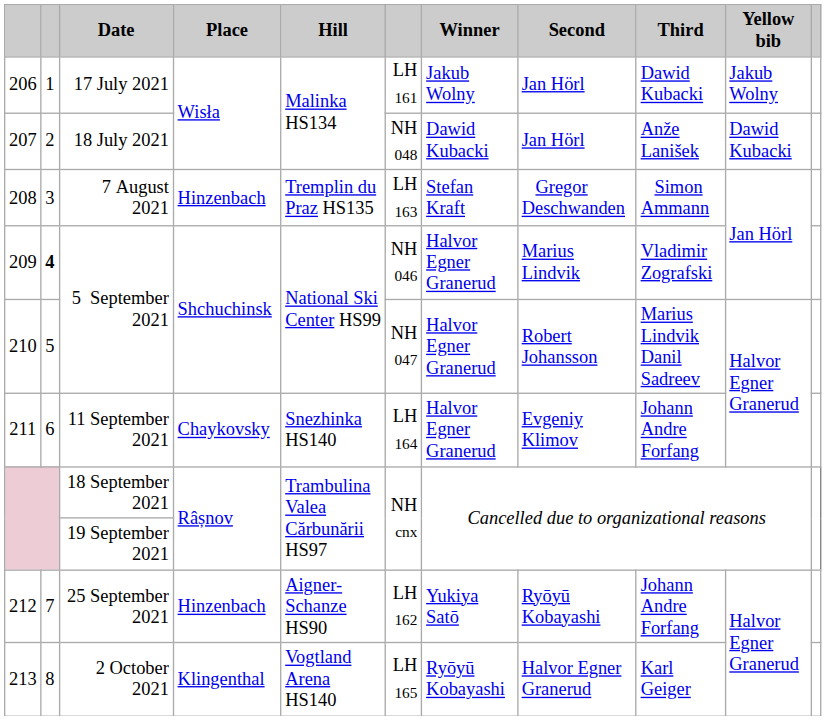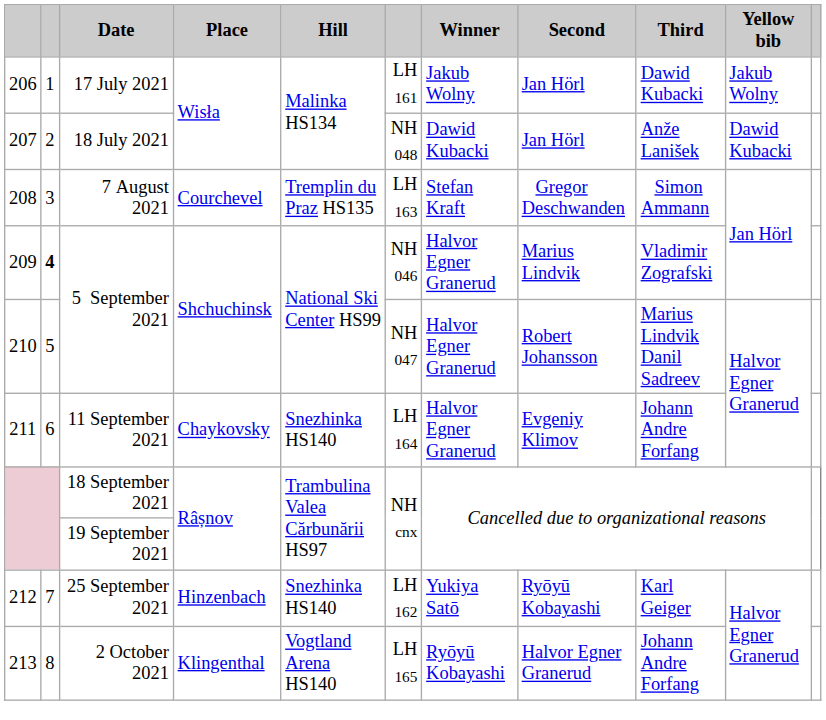 <table class="wikitable plainrowheaders" style="background:#fff; font-size:86%; line-height:16px; border:grey solid 1px; border-collapse:collapse;">
 <tr>
 <th scope="col" style="background:#ccc; width=30 px;"></th>
 <th scope="col" style="background:#ccc; width=45 px;"></th>
 <th scope="col" style="background:#ccc; width:140px;">Date</th>
 <th scope="col" style="background:#ccc; width:150px;">Place</th>
 <th scope="col" style="background:#ccc; width:240px;">Hill</th>
 <th scope="col" style="background:#ccc; width:40px;"></th>
 <th scope="col" style="background:#ccc; width:195px;">Winner</th>
 <th scope="col" style="background:#ccc; width:195px;">Second</th>
 <th scope="col" style="background:#ccc; width:195px;">Third</th>
 <th scope="col" style="background:#ccc; width:195px;">Yellow bib</th>
 <th scope="col" style="background:#ccc; width:10px;"></th>
 </tr>
 <tr>
 <td style="text-align:center">206</td>
 <td style="text-align:center">1</td>
 <td style="text-align:right">17 July 2021</td>
 <td rowspan=2> <a href='#'>Wisła</a></td>
 <td rowspan=2><a href='#'>Malinka</a> HS134</td>
 <td align="right">LH <sub>161</sub></td>
 <td> <a href='#'>Jakub Wolny</a></td>
 <td> <a href='#'>Jan Hörl</a></td>
 <td> <a href='#'>Dawid Kubacki</a></td>
 <td> <a href='#'>Jakub Wolny</a></td>
 <td></td>
 </tr>
 <tr>
 <td style="text-align:center">207</td>
 <td style="text-align:center">2</td>
 <td style="text-align:right">18 July 2021</td>
 <td align="right">NH <sub>048</sub></td>
 <td> <a href='#'>Dawid Kubacki</a></td>
 <td> <a href='#'>Jan Hörl</a></td>
 <td> <a href='#'>Anže Lanišek</a></td>
 <td> <a href='#'>Dawid Kubacki</a></td>
 <td></td>
 </tr>
 <tr>
 <td style="text-align:center">208</td>
 <td style="text-align:center">3</td>
 <td style="text-align:right">7 August 2021</td>
-<td> <a href='#'>Hinzenbach</a></td>
+<td> <a href='#'>Courchevel</a></td>
 <td><a href='#'>Tremplin du Praz</a> HS135</td>
 <td align="right">LH <sub>163</sub></td>
 <td> <a href='#'>Stefan Kraft</a></td>
 <td>   <a href='#'>Gregor Deschwanden</a></td>
 <td>   <a href='#'>Simon Ammann</a></td>
 <td rowspan=2> <a href='#'>Jan Hörl</a></td>
 <td></td>
 </tr>
 <tr>
 <td style="text-align:center">209</td>
 <td style="text-align:center"><strong>4</strong></td>
 <td rowspan=2 style="text-align:right">5  September 2021</td>
 <td rowspan=2> <a href='#'>Shchuchinsk</a></td>
 <td rowspan=2><a href='#'>National Ski Center</a> HS99</td>
 <td align="right">NH <sub>046</sub></td>
 <td> <a href='#'>Halvor Egner Granerud</a></td>
 <td> <a href='#'>Marius Lindvik</a></td>
 <td> <a href='#'>Vladimir Zografski</a></td>
 <td></td>
 </tr>
 <tr>
 <td style="text-align:center">210</td>
 <td style="text-align:center">5</td>
 <td align="right">NH <sub>047</sub></td>
 <td> <a href='#'>Halvor Egner Granerud</a></td>
 <td> <a href='#'>Robert Johansson</a></td>
 <td> <a href='#'>Marius Lindvik</a><br> <a href='#'>Danil Sadreev</a></td>
 <td rowspan=2> <a href='#'>Halvor Egner Granerud</a></td>
 <td></td>
 </tr>
 <tr>
 <td style="text-align:center">211</td>
 <td style="text-align:center">6</td>
 <td style="text-align:right">11 September 2021</td>
 <td> <a href='#'>Chaykovsky</a></td>
 <td><a href='#'>Snezhinka</a> HS140</td>
 <td align="right">LH <sub>164</sub></td>
 <td> <a href='#'>Halvor Egner Granerud</a></td>
 <td> <a href='#'>Evgeniy Klimov</a></td>
 <td> <a href='#'>Johann Andre Forfang</a></td>
 <td></td>
 </tr>
 <tr>
 <td colspan="2" rowspan="2" align="center" bgcolor="EDCCD5"></td>
 <td style="text-align:right">18 September 2021</td>
 <td rowspan=2> <a href='#'>Râșnov</a></td>
 <td rowspan=2><a href='#'>Trambulina Valea Cărbunării</a> HS97</td>
 <td rowspan=2 align="right">NH <sub>cnx</sub></td>
 <td align="center" colspan="4" rowspan="2"><em>Cancelled due to organizational reasons</em></td>
 </tr>
 <tr>
 <td style="text-align:right">19 September 2021</td>
 </tr>
 <tr>
 <td style="text-align:center">212</td>
 <td style="text-align:center">7</td>
 <td style="text-align:right">25 September 2021</td>
 <td> <a href='#'>Hinzenbach</a></td>
-<td><a href='#'>Aigner-Schanze</a> HS90</td>
+<td><a href='#'>Snezhinka</a> HS140</td>
 <td align="right">LH <sub>162</sub></td>
 <td> <a href='#'>Yukiya Satō</a></td>
 <td> <a href='#'>Ryōyū Kobayashi</a></td>
-<td> <a href='#'>Johann Andre Forfang</a></td>
+<td> <a href='#'>Karl Geiger</a></td>
 <td rowspan=2> <a href='#'>Halvor Egner Granerud</a></td>
 <td></td>
 </tr>
 <tr>
 <td style="text-align:center">213</td>
 <td style="text-align:center">8</td>
 <td style="text-align:right">2 October 2021</td>
 <td> <a href='#'>Klingenthal</a></td>
 <td><a href='#'>Vogtland Arena</a> HS140</td>
 <td align="right">LH <sub>165</sub></td>
 <td> <a href='#'>Ryōyū Kobayashi</a></td>
 <td> <a href='#'>Halvor Egner Granerud</a></td>
-<td> <a href='#'>Karl Geiger</a></td>
+<td> <a href='#'>Johann Andre Forfang</a></td>
 <td></td>
 </tr>
 </table>
